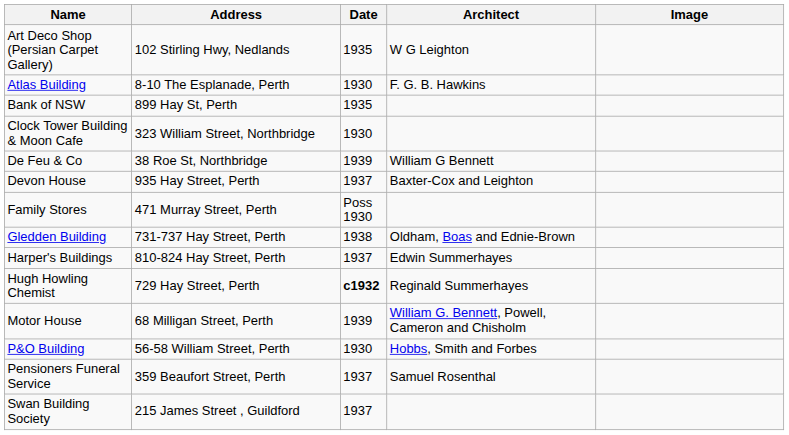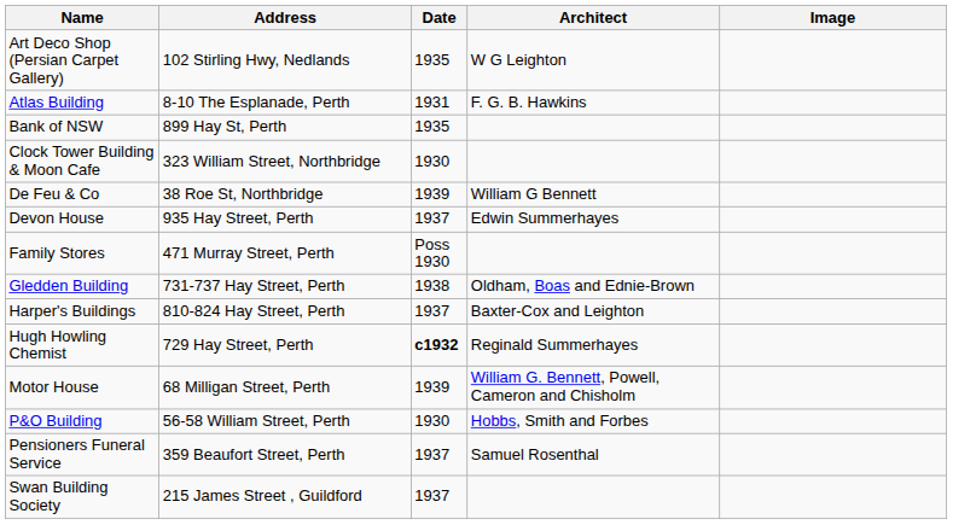 <table class="wikitable sortable">
 <tr>
 <th scope="col" style="text-align: center; width: 150px;">Name</th>
 <th scope="col" style="text-align: center; width: 250px;">Address</th>
 <th scope="col" style="text-align: center; width: 50px;">Date</th>
 <th scope="col" style="text-align: center; width: 250px;">Architect</th>
 <th scope="col" style="text-align: center; width: 225px;">Image</th>
 </tr>
 <tr>
 <td>Art Deco Shop (Persian Carpet Gallery)</td>
 <td>102 Stirling Hwy, Nedlands</td>
 <td>1935</td>
 <td>W G Leighton</td>
 <td></td>
 </tr>
 <tr>
 <td><a href='#'>Atlas Building</a></td>
 <td>8-10 The Esplanade, Perth</td>
-<td>1930</td>
+<td>1931</td>
 <td>F. G. B. Hawkins</td>
 <td></td>
 </tr>
 <tr>
 <td>Bank of NSW</td>
 <td>899 Hay St, Perth</td>
 <td>1935</td>
 <td></td>
 <td></td>
 </tr>
 <tr>
 <td>Clock Tower Building & Moon Cafe</td>
 <td>323 William Street, Northbridge</td>
 <td>1930</td>
 <td></td>
 <td></td>
 </tr>
 <tr>
 <td>De Feu & Co</td>
 <td>38 Roe St, Northbridge</td>
 <td>1939</td>
 <td>William G Bennett</td>
 <td></td>
 </tr>
 <tr>
 <td>Devon House</td>
 <td>935 Hay Street, Perth</td>
 <td>1937</td>
-<td>Baxter-Cox and Leighton</td>
+<td>Edwin Summerhayes</td>
 <td></td>
 </tr>
 <tr>
 <td>Family Stores</td>
 <td>471 Murray Street, Perth</td>
 <td>Poss 1930</td>
 <td></td>
 <td></td>
 </tr>
 <tr>
 <td><a href='#'>Gledden Building</a></td>
 <td>731-737 Hay Street, Perth</td>
 <td>1938</td>
 <td>Oldham, <a href='#'>Boas</a> and Ednie-Brown</td>
 <td></td>
 </tr>
 <tr>
 <td>Harper's Buildings</td>
 <td>810-824 Hay Street, Perth</td>
 <td>1937</td>
-<td>Edwin Summerhayes</td>
+<td>Baxter-Cox and Leighton</td>
 <td></td>
 </tr>
 <tr>
 <td>Hugh Howling Chemist</td>
 <td>729 Hay Street, Perth</td>
 <td><strong>c1932</strong></td>
 <td>Reginald Summerhayes</td>
 <td></td>
 </tr>
 <tr>
 <td>Motor House</td>
 <td>68 Milligan Street, Perth</td>
 <td>1939</td>
 <td><a href='#'>William G. Bennett</a>, Powell, Cameron and Chisholm</td>
 <td></td>
 </tr>
 <tr>
 <td><a href='#'>P&O Building</a></td>
 <td>56-58 William Street, Perth</td>
 <td>1930</td>
 <td><a href='#'>Hobbs</a>, Smith and Forbes</td>
 <td></td>
 </tr>
 <tr>
 <td>Pensioners Funeral Service</td>
 <td>359 Beaufort Street, Perth</td>
 <td>1937</td>
 <td>Samuel Rosenthal</td>
 <td></td>
 </tr>
 <tr>
 <td>Swan Building Society</td>
 <td>215 James Street , Guildford</td>
 <td>1937</td>
 <td></td>
 <td></td>
 </tr>
 </table>
